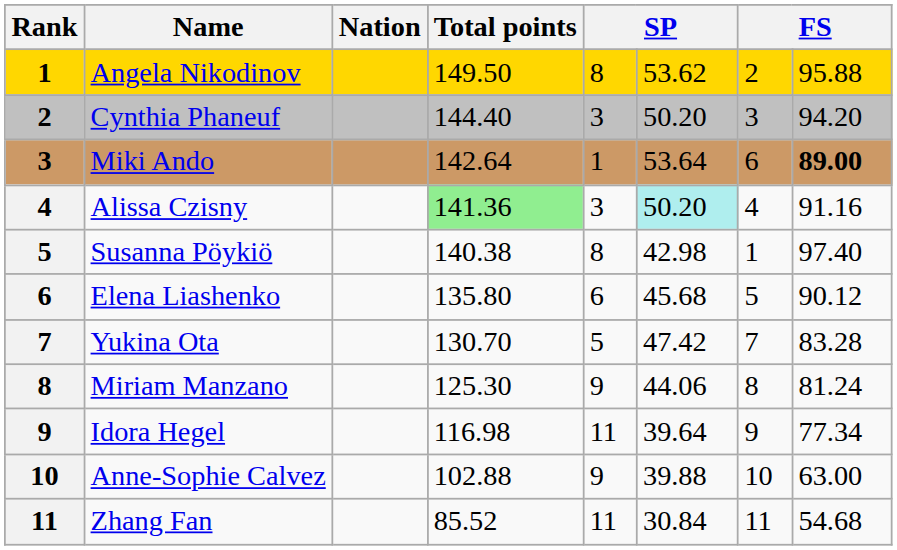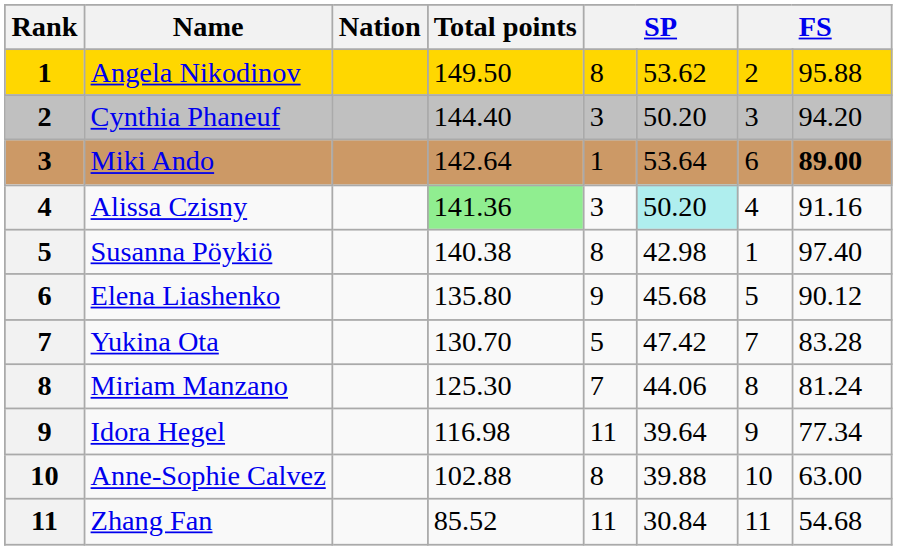 <table class="wikitable">
 <tr>
 <th>Rank</th>
 <th>Name</th>
 <th>Nation</th>
 <th>Total points</th>
 <th colspan="2" width="80px"><a href='#'>SP</a></th>
 <th colspan="2" width="80px"><a href='#'>FS</a></th>
 </tr>
 <tr bgcolor="gold">
 <td align="center"><strong>1</strong></td>
 <td><a href='#'>Angela Nikodinov</a></td>
 <td></td>
 <td>149.50</td>
 <td>8</td>
 <td>53.62</td>
 <td>2</td>
 <td>95.88</td>
 </tr>
 <tr bgcolor="silver">
 <td align="center"><strong>2</strong></td>
 <td><a href='#'>Cynthia Phaneuf</a></td>
 <td></td>
 <td>144.40</td>
 <td>3</td>
 <td>50.20</td>
 <td>3</td>
 <td>94.20</td>
 </tr>
 <tr bgcolor="cc9966">
 <td align="center"><strong>3</strong></td>
 <td><a href='#'>Miki Ando</a></td>
 <td></td>
 <td>142.64</td>
 <td>1</td>
 <td>53.64</td>
 <td>6</td>
 <td><strong>89.00</strong></td>
 </tr>
 <tr>
 <th>4</th>
 <td><a href='#'>Alissa Czisny</a></td>
 <td></td>
 <td style="background: lightgreen;">141.36</td>
 <td>3</td>
 <td style="background: paleturquoise;">50.20</td>
 <td>4</td>
 <td>91.16</td>
 </tr>
 <tr>
 <th>5</th>
 <td><a href='#'>Susanna Pöykiö</a></td>
 <td></td>
 <td>140.38</td>
 <td>8</td>
 <td>42.98</td>
 <td>1</td>
 <td>97.40</td>
 </tr>
 <tr>
 <th>6</th>
 <td><a href='#'>Elena Liashenko</a></td>
 <td></td>
 <td>135.80</td>
-<td>6</td>
+<td>9</td>
 <td>45.68</td>
 <td>5</td>
 <td>90.12</td>
 </tr>
 <tr>
 <th>7</th>
 <td><a href='#'>Yukina Ota</a></td>
 <td></td>
 <td>130.70</td>
 <td>5</td>
 <td>47.42</td>
 <td>7</td>
 <td>83.28</td>
 </tr>
 <tr>
 <th>8</th>
 <td><a href='#'>Miriam Manzano</a></td>
 <td></td>
 <td>125.30</td>
-<td>9</td>
+<td>7</td>
 <td>44.06</td>
 <td>8</td>
 <td>81.24</td>
 </tr>
 <tr>
 <th>9</th>
 <td><a href='#'>Idora Hegel</a></td>
 <td></td>
 <td>116.98</td>
 <td>11</td>
 <td>39.64</td>
 <td>9</td>
 <td>77.34</td>
 </tr>
 <tr>
 <th>10</th>
 <td><a href='#'>Anne-Sophie Calvez</a></td>
 <td></td>
 <td>102.88</td>
-<td>9</td>
+<td>8</td>
 <td>39.88</td>
 <td>10</td>
 <td>63.00</td>
 </tr>
 <tr>
 <th>11</th>
 <td><a href='#'>Zhang Fan</a></td>
 <td></td>
 <td>85.52</td>
 <td>11</td>
 <td>30.84</td>
 <td>11</td>
 <td>54.68</td>
 </tr>
 </table>
